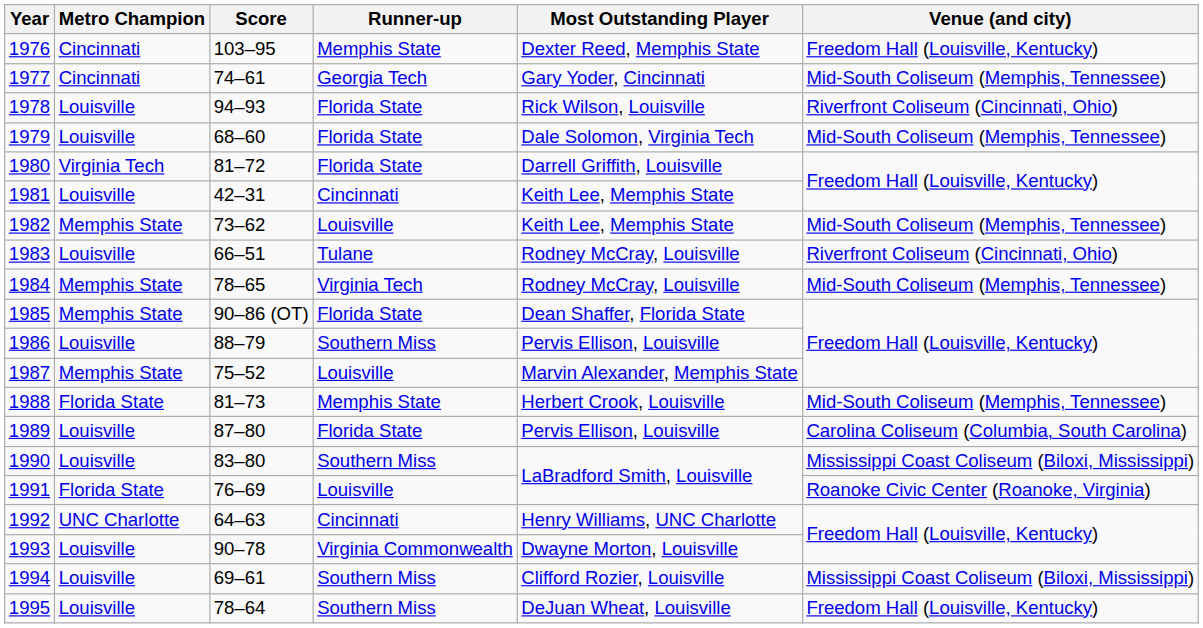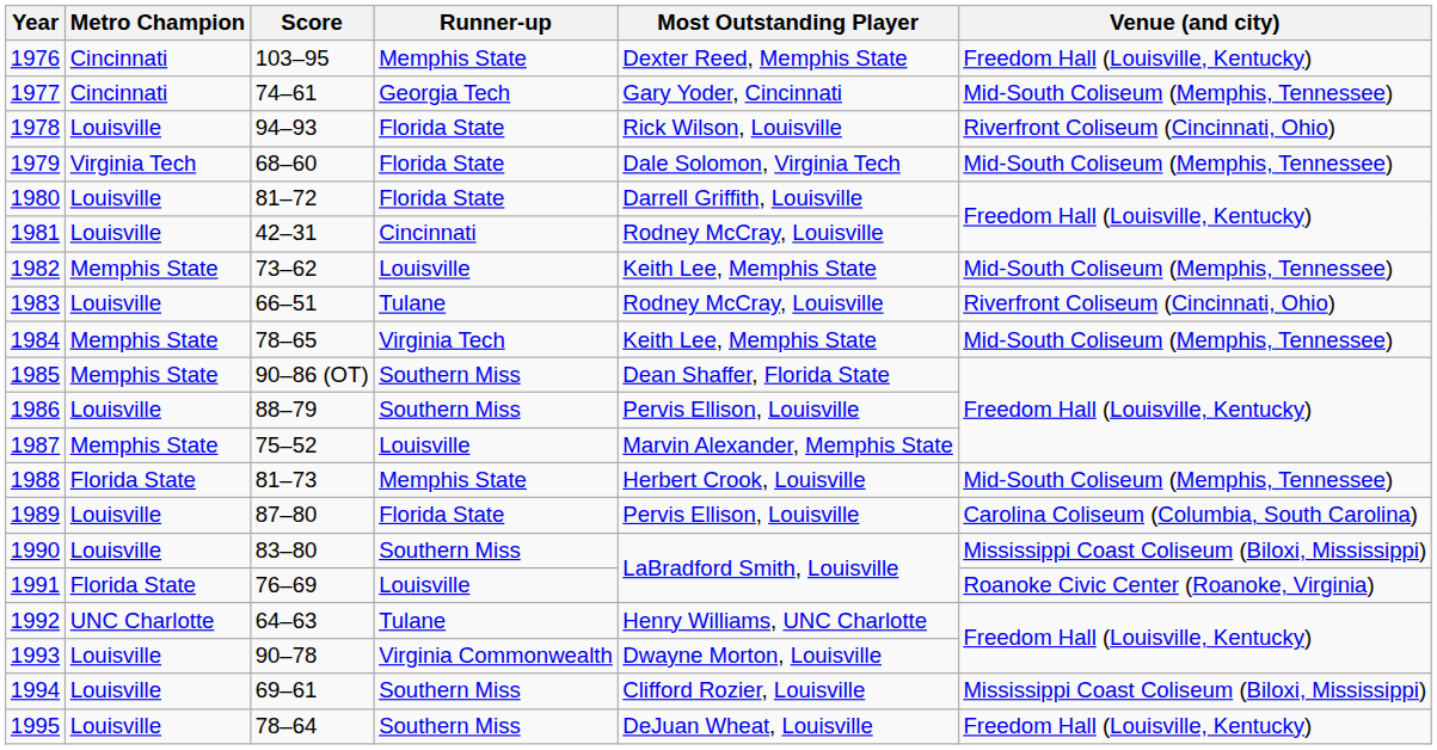 <table class="wikitable sortable">
 <tr>
 <th>Year</th>
 <th>Metro Champion</th>
 <th>Score</th>
 <th>Runner-up</th>
 <th>Most Outstanding Player</th>
 <th>Venue (and city)</th>
 </tr>
 <tr>
 <td><a href='#'>1976</a></td>
 <td><a href='#'>Cincinnati</a></td>
 <td>103–95</td>
 <td><a href='#'>Memphis State</a></td>
 <td><a href='#'>Dexter Reed</a>, <a href='#'>Memphis State</a></td>
 <td><a href='#'>Freedom Hall</a> (<a href='#'>Louisville, Kentucky</a>)</td>
 </tr>
 <tr>
 <td><a href='#'>1977</a></td>
 <td><a href='#'>Cincinnati</a></td>
 <td>74–61</td>
 <td><a href='#'>Georgia Tech</a></td>
 <td><a href='#'>Gary Yoder</a>, <a href='#'>Cincinnati</a></td>
 <td><a href='#'>Mid-South Coliseum</a> (<a href='#'>Memphis, Tennessee</a>)</td>
 </tr>
 <tr>
 <td><a href='#'>1978</a></td>
 <td><a href='#'>Louisville</a></td>
 <td>94–93</td>
 <td><a href='#'>Florida State</a></td>
 <td><a href='#'>Rick Wilson</a>, <a href='#'>Louisville</a></td>
 <td><a href='#'>Riverfront Coliseum</a> (<a href='#'>Cincinnati, Ohio</a>)</td>
 </tr>
 <tr>
 <td><a href='#'>1979</a></td>
-<td><a href='#'>Louisville</a></td>
+<td><a href='#'>Virginia Tech</a></td>
 <td>68–60</td>
 <td><a href='#'>Florida State</a></td>
 <td><a href='#'>Dale Solomon</a>, <a href='#'>Virginia Tech</a></td>
 <td><a href='#'>Mid-South Coliseum</a> (<a href='#'>Memphis, Tennessee</a>)</td>
 </tr>
 <tr>
 <td><a href='#'>1980</a></td>
-<td><a href='#'>Virginia Tech</a></td>
+<td><a href='#'>Louisville</a></td>
 <td>81–72</td>
 <td><a href='#'>Florida State</a></td>
 <td><a href='#'>Darrell Griffith</a>, <a href='#'>Louisville</a></td>
 <td rowspan=2><a href='#'>Freedom Hall</a> (<a href='#'>Louisville, Kentucky</a>)</td>
 </tr>
 <tr>
 <td><a href='#'>1981</a></td>
 <td><a href='#'>Louisville</a></td>
 <td>42–31</td>
 <td><a href='#'>Cincinnati</a></td>
-<td><a href='#'>Keith Lee</a>, <a href='#'>Memphis State</a></td>
+<td><a href='#'>Rodney McCray</a>, <a href='#'>Louisville</a></td>
 </tr>
 <tr>
 <td><a href='#'>1982</a></td>
 <td><a href='#'>Memphis State</a></td>
 <td>73–62</td>
 <td><a href='#'>Louisville</a></td>
 <td><a href='#'>Keith Lee</a>, <a href='#'>Memphis State</a></td>
 <td><a href='#'>Mid-South Coliseum</a> (<a href='#'>Memphis, Tennessee</a>)</td>
 </tr>
 <tr>
 <td><a href='#'>1983</a></td>
 <td><a href='#'>Louisville</a></td>
 <td>66–51</td>
 <td><a href='#'>Tulane</a></td>
 <td><a href='#'>Rodney McCray</a>, <a href='#'>Louisville</a></td>
 <td><a href='#'>Riverfront Coliseum</a> (<a href='#'>Cincinnati, Ohio</a>)</td>
 </tr>
 <tr>
 <td><a href='#'>1984</a></td>
 <td><a href='#'>Memphis State</a></td>
 <td>78–65</td>
 <td><a href='#'>Virginia Tech</a></td>
-<td><a href='#'>Rodney McCray</a>, <a href='#'>Louisville</a></td>
+<td><a href='#'>Keith Lee</a>, <a href='#'>Memphis State</a></td>
 <td><a href='#'>Mid-South Coliseum</a> (<a href='#'>Memphis, Tennessee</a>)</td>
 </tr>
 <tr>
 <td><a href='#'>1985</a></td>
 <td><a href='#'>Memphis State</a></td>
 <td>90–86 (OT)</td>
-<td><a href='#'>Florida State</a></td>
+<td><a href='#'>Southern Miss</a></td>
 <td><a href='#'>Dean Shaffer</a>, <a href='#'>Florida State</a></td>
 <td rowspan=3><a href='#'>Freedom Hall</a> (<a href='#'>Louisville, Kentucky</a>)</td>
 </tr>
 <tr>
 <td><a href='#'>1986</a></td>
 <td><a href='#'>Louisville</a></td>
 <td>88–79</td>
 <td><a href='#'>Southern Miss</a></td>
 <td><a href='#'>Pervis Ellison</a>, <a href='#'>Louisville</a></td>
 </tr>
 <tr>
 <td><a href='#'>1987</a></td>
 <td><a href='#'>Memphis State</a></td>
 <td>75–52</td>
 <td><a href='#'>Louisville</a></td>
 <td><a href='#'>Marvin Alexander</a>, <a href='#'>Memphis State</a></td>
 </tr>
 <tr>
 <td><a href='#'>1988</a></td>
 <td><a href='#'>Florida State</a></td>
 <td>81–73</td>
 <td><a href='#'>Memphis State</a></td>
 <td><a href='#'>Herbert Crook</a>, <a href='#'>Louisville</a></td>
 <td><a href='#'>Mid-South Coliseum</a> (<a href='#'>Memphis, Tennessee</a>)</td>
 </tr>
 <tr>
 <td><a href='#'>1989</a></td>
 <td><a href='#'>Louisville</a></td>
 <td>87–80</td>
 <td><a href='#'>Florida State</a></td>
 <td><a href='#'>Pervis Ellison</a>, <a href='#'>Louisville</a></td>
 <td><a href='#'>Carolina Coliseum</a> (<a href='#'>Columbia, South Carolina</a>)</td>
 </tr>
 <tr>
 <td><a href='#'>1990</a></td>
 <td><a href='#'>Louisville</a></td>
 <td>83–80</td>
 <td><a href='#'>Southern Miss</a></td>
 <td rowspan=2><a href='#'>LaBradford Smith</a>, <a href='#'>Louisville</a></td>
 <td><a href='#'>Mississippi Coast Coliseum</a> (<a href='#'>Biloxi, Mississippi</a>)</td>
 </tr>
 <tr>
 <td><a href='#'>1991</a></td>
 <td><a href='#'>Florida State</a></td>
 <td>76–69</td>
 <td><a href='#'>Louisville</a></td>
 <td><a href='#'>Roanoke Civic Center</a> (<a href='#'>Roanoke, Virginia</a>)</td>
 </tr>
 <tr>
 <td><a href='#'>1992</a></td>
 <td><a href='#'>UNC Charlotte</a></td>
 <td>64–63</td>
-<td><a href='#'>Cincinnati</a></td>
+<td><a href='#'>Tulane</a></td>
 <td><a href='#'>Henry Williams</a>, <a href='#'>UNC Charlotte</a></td>
 <td rowspan=2><a href='#'>Freedom Hall</a> (<a href='#'>Louisville, Kentucky</a>)</td>
 </tr>
 <tr>
 <td><a href='#'>1993</a></td>
 <td><a href='#'>Louisville</a></td>
 <td>90–78</td>
 <td><a href='#'>Virginia Commonwealth</a></td>
 <td><a href='#'>Dwayne Morton</a>, <a href='#'>Louisville</a></td>
 </tr>
 <tr>
 <td><a href='#'>1994</a></td>
 <td><a href='#'>Louisville</a></td>
 <td>69–61</td>
 <td><a href='#'>Southern Miss</a></td>
 <td><a href='#'>Clifford Rozier</a>, <a href='#'>Louisville</a></td>
 <td><a href='#'>Mississippi Coast Coliseum</a> (<a href='#'>Biloxi, Mississippi</a>)</td>
 </tr>
 <tr>
 <td><a href='#'>1995</a></td>
 <td><a href='#'>Louisville</a></td>
 <td>78–64</td>
 <td><a href='#'>Southern Miss</a></td>
 <td><a href='#'>DeJuan Wheat</a>, <a href='#'>Louisville</a></td>
 <td><a href='#'>Freedom Hall</a> (<a href='#'>Louisville, Kentucky</a>)</td>
 </tr>
 </table>
